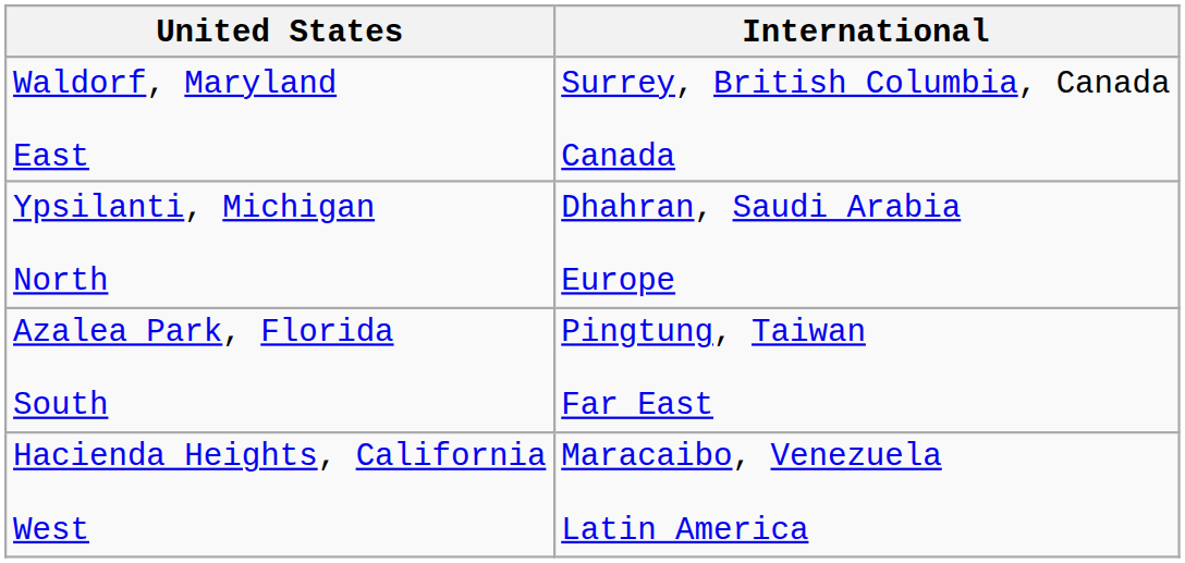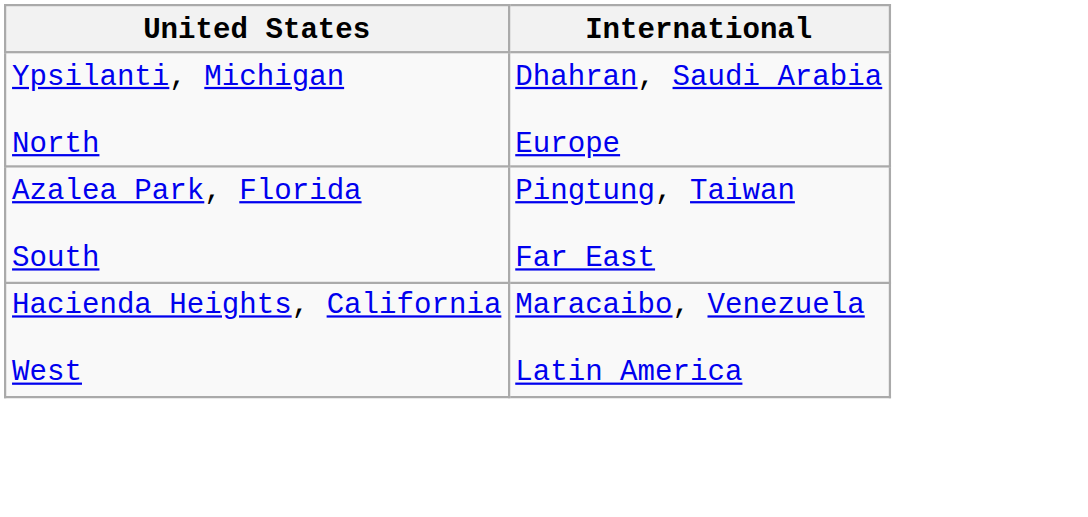 <table class="wikitable">
 <tr>
 <th>United States</th>
 <th>International</th>
-</tr>
-<tr>
-<td> <a href='#'>Waldorf</a>, <a href='#'>Maryland</a><br><br><a href='#'>East</a></td>
-<td> <a href='#'>Surrey</a>, <a href='#'>British Columbia</a>, Canada<br><br><a href='#'>Canada</a></td>
 </tr>
 <tr>
 <td> <a href='#'>Ypsilanti</a>, <a href='#'>Michigan</a><br><br><a href='#'>North</a></td>
 <td> <a href='#'>Dhahran</a>, <a href='#'>Saudi Arabia</a><br><br><a href='#'>Europe</a></td>
 </tr>
 <tr>
 <td> <a href='#'>Azalea Park</a>, <a href='#'>Florida</a><br><br><a href='#'>South</a></td>
 <td> <a href='#'>Pingtung</a>, <a href='#'>Taiwan</a><br><br><a href='#'>Far East</a></td>
 </tr>
 <tr>
 <td> <a href='#'>Hacienda Heights</a>, <a href='#'>California</a><br><br><a href='#'>West</a></td>
 <td> <a href='#'>Maracaibo</a>, <a href='#'>Venezuela</a><br> <br><a href='#'>Latin America</a></td>
 </tr>
 </table>
